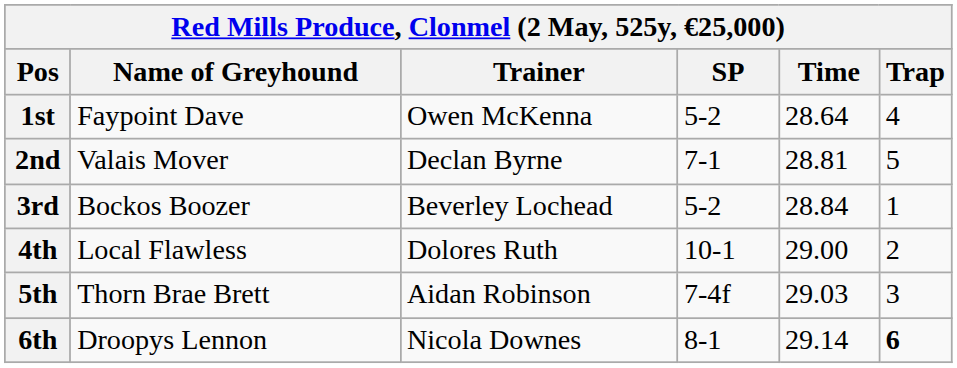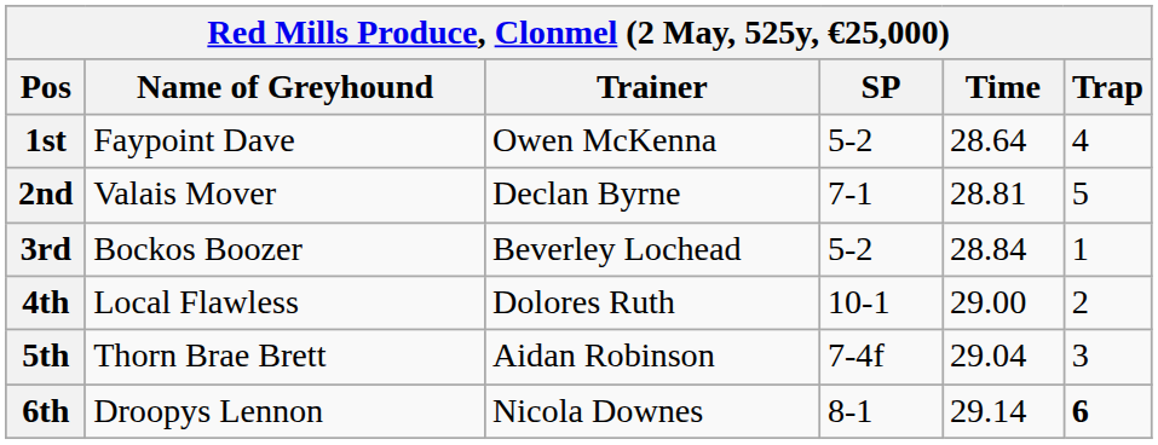 <table class="wikitable">
 <tr>
 <th colspan="6"><a href='#'>Red Mills Produce</a>, <a href='#'>Clonmel</a> (2 May, 525y, €25,000)</th>
 </tr>
 <tr>
 <th width=30>Pos</th>
 <th width=180>Name of Greyhound</th>
 <th width=150>Trainer</th>
 <th width=50>SP</th>
 <th width=50>Time</th>
 <th width=30>Trap</th>
 </tr>
 <tr>
 <th>1st</th>
 <td>Faypoint Dave</td>
 <td>Owen McKenna</td>
 <td>5-2</td>
 <td>28.64</td>
 <td>4</td>
 </tr>
 <tr>
 <th>2nd</th>
 <td>Valais Mover</td>
 <td>Declan Byrne</td>
 <td>7-1</td>
 <td>28.81</td>
 <td>5</td>
 </tr>
 <tr>
 <th>3rd</th>
 <td>Bockos Boozer</td>
 <td>Beverley Lochead</td>
 <td>5-2</td>
 <td>28.84</td>
 <td>1</td>
 </tr>
 <tr>
 <th>4th</th>
 <td>Local Flawless</td>
 <td>Dolores Ruth</td>
 <td>10-1</td>
 <td>29.00</td>
 <td>2</td>
 </tr>
 <tr>
 <th>5th</th>
 <td>Thorn Brae Brett</td>
 <td>Aidan Robinson</td>
 <td>7-4f</td>
-<td>29.03</td>
+<td>29.04</td>
 <td>3</td>
 </tr>
 <tr>
 <th>6th</th>
 <td>Droopys Lennon</td>
 <td>Nicola Downes</td>
 <td>8-1</td>
 <td>29.14</td>
 <td><strong>6</strong></td>
 </tr>
 </table>
